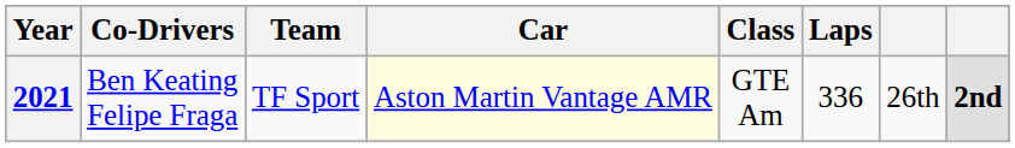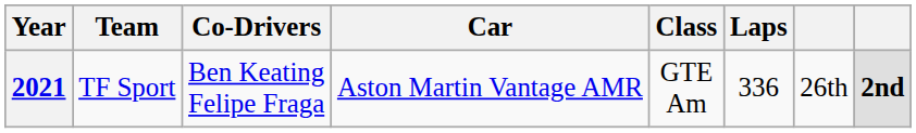 <table class="wikitable" style="text-align:center; font-size:90%">
 <tr>
 <th>Year</th>
+<th>Team</th>
 <th>Co-Drivers</th>
-<th>Team</th>
 <th>Car</th>
 <th>Class</th>
 <th>Laps</th>
 <th></th>
 <th></th>
 </tr>
 <tr>
 <th><a href='#'>2021</a></th>
+<td align="left"> <a href='#'>TF Sport</a></td>
 <td align="left"> <a href='#'>Ben Keating</a><br> <a href='#'>Felipe Fraga</a></td>
-<td align="left"> <a href='#'>TF Sport</a></td>
-<td align="left" style="background: lightyellow;"><a href='#'>Aston Martin Vantage AMR</a></td>
+<td align="left"><a href='#'>Aston Martin Vantage AMR</a></td>
 <td>GTE<br>Am</td>
 <td>336</td>
 <td>26th</td>
 <td style="background:#DFDFDF;"><strong>2nd</strong></td>
 </tr>
 </table>
